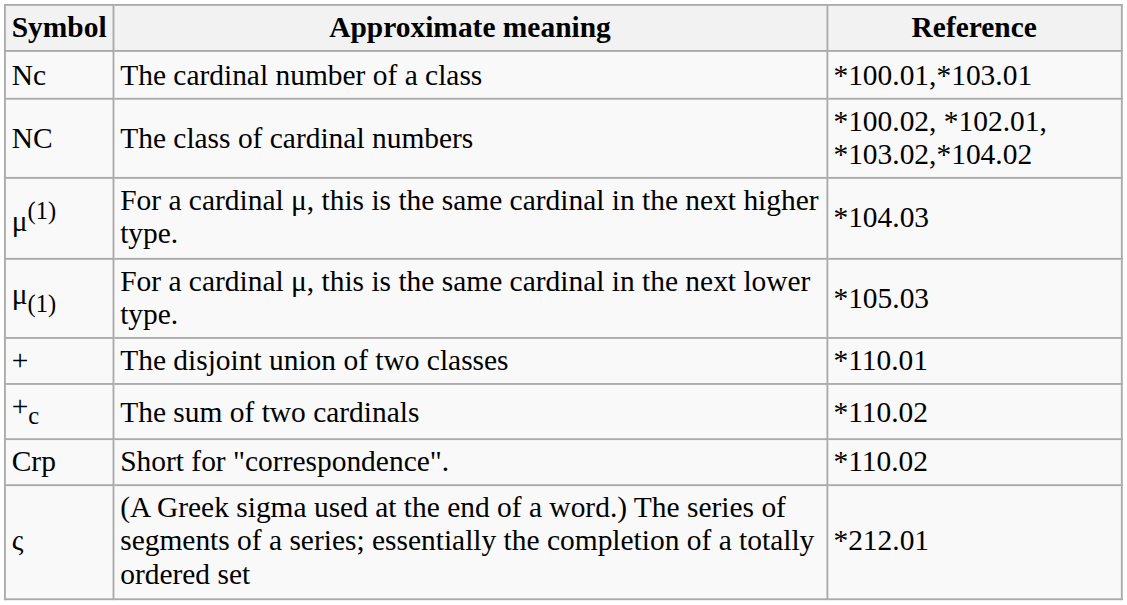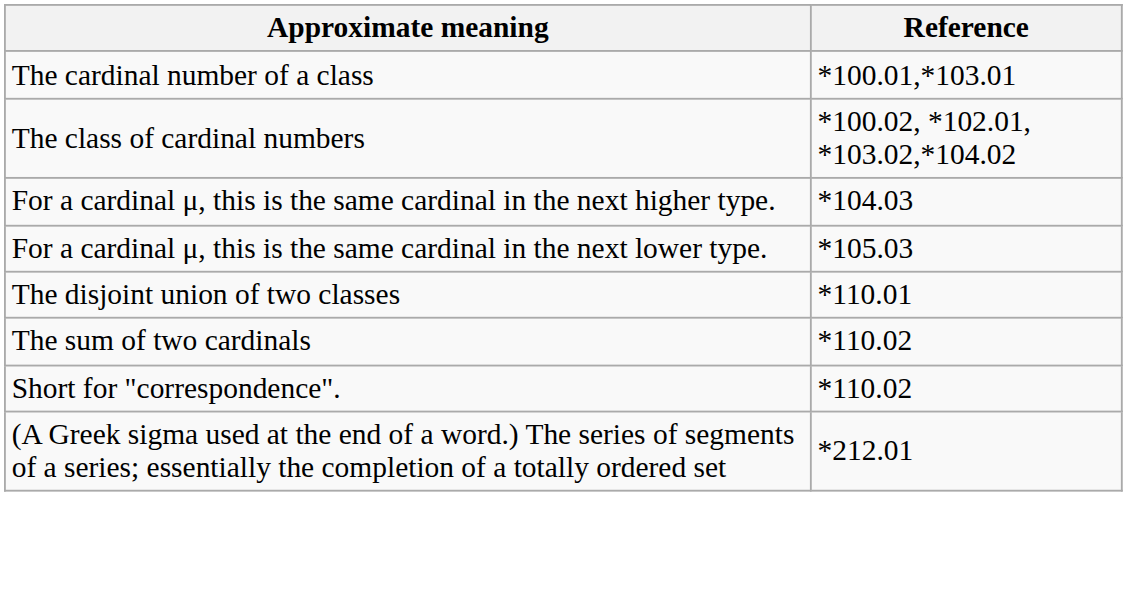 <table class="wikitable">
 <tr>
-<th>Symbol</th>
 <th>Approximate meaning</th>
 <th>Reference</th>
 </tr>
 <tr>
-<td>Nc</td>
 <td>The cardinal number of a class</td>
 <td>*100.01,*103.01</td>
 </tr>
 <tr>
-<td>NC</td>
 <td>The class of cardinal numbers</td>
 <td>*100.02, *102.01, *103.02,*104.02</td>
 </tr>
 <tr>
-<td>μ<sup>(1)</sup></td>
 <td>For a cardinal μ, this is the same cardinal in the next higher type.</td>
 <td>*104.03</td>
 </tr>
 <tr>
-<td>μ<sub>(1)</sub></td>
 <td>For a cardinal μ, this is the same cardinal in the next lower type.</td>
 <td>*105.03</td>
 </tr>
 <tr>
-<td>+</td>
 <td>The disjoint union of two classes</td>
 <td>*110.01</td>
 </tr>
 <tr>
-<td>+<sub>c</sub></td>
 <td>The sum of two cardinals</td>
 <td>*110.02</td>
 </tr>
 <tr>
-<td>Crp</td>
 <td>Short for "correspondence".</td>
 <td>*110.02</td>
 </tr>
 <tr>
-<td>ς</td>
 <td>(A Greek sigma used at the end of a word.) The series of segments of a series; essentially the completion of a totally ordered set</td>
 <td>*212.01</td>
 </tr>
 </table>
